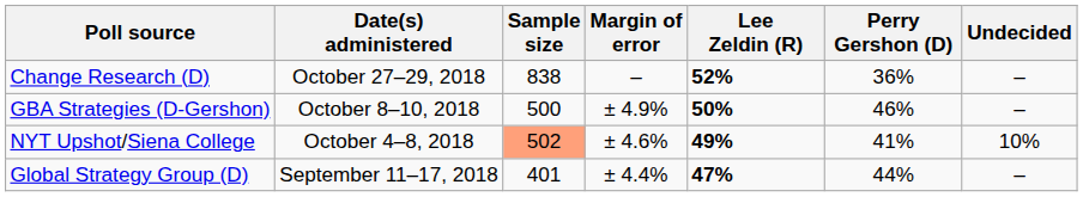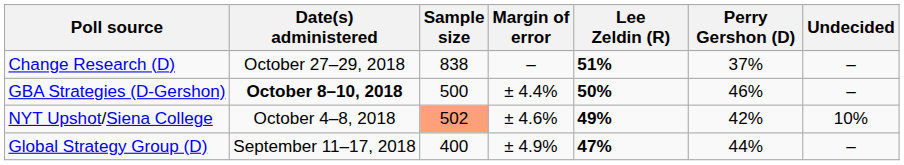 <table class="wikitable">
 <tr>
 <th>Poll source</th>
 <th>Date(s)<br>administered</th>
 <th>Sample<br>size</th>
 <th>Margin of<br>error</th>
 <th style="width:100px;">Lee<br>Zeldin (R)</th>
 <th style="width:100px;">Perry<br>Gershon (D)</th>
 <th>Undecided</th>
 </tr>
 <tr>
 <td><a href='#'>Change Research (D)</a></td>
 <td align="center">October 27–29, 2018</td>
 <td align="center">838</td>
 <td align="center">–</td>
-<td><strong>52%</strong></td>
-<td align="center">36%</td>
+<td><strong>51%</strong></td>
+<td align="center">37%</td>
 <td align="center">–</td>
 </tr>
 <tr>
 <td><a href='#'>GBA Strategies (D-Gershon)</a></td>
-<td align=center>October 8–10, 2018</td>
+<td align=center><strong>October 8–10, 2018</strong></td>
 <td align=center>500</td>
-<td align=center>± 4.9%</td>
+<td align=center>± 4.4%</td>
 <td><strong>50%</strong></td>
 <td align=center>46%</td>
 <td align=center>–</td>
 </tr>
 <tr>
 <td><a href='#'>NYT Upshot</a>/<a href='#'>Siena College</a></td>
 <td align=center>October 4–8, 2018</td>
 <td align=center style="background: lightsalmon;">502</td>
 <td align=center>± 4.6%</td>
 <td><strong>49%</strong></td>
-<td align=center>41%</td>
+<td align=center>42%</td>
 <td align=center>10%</td>
 </tr>
 <tr>
 <td><a href='#'>Global Strategy Group (D)</a></td>
 <td align=center>September 11–17, 2018</td>
-<td align=center>401</td>
-<td align=center>± 4.4%</td>
+<td align=center>400</td>
+<td align=center>± 4.9%</td>
 <td><strong>47%</strong></td>
 <td align=center>44%</td>
 <td align=center>–</td>
 </tr>
 </table>
